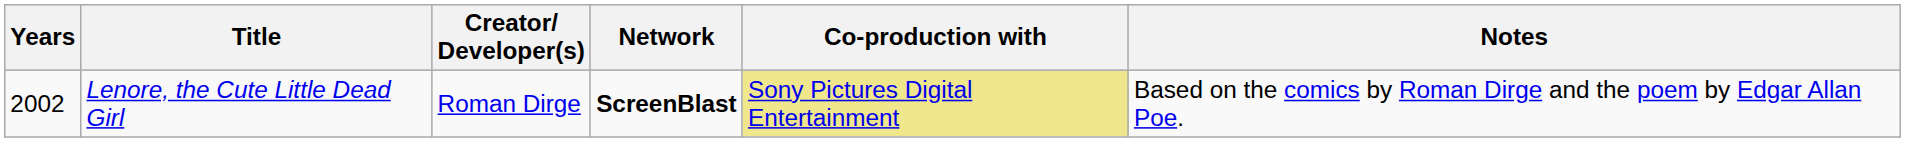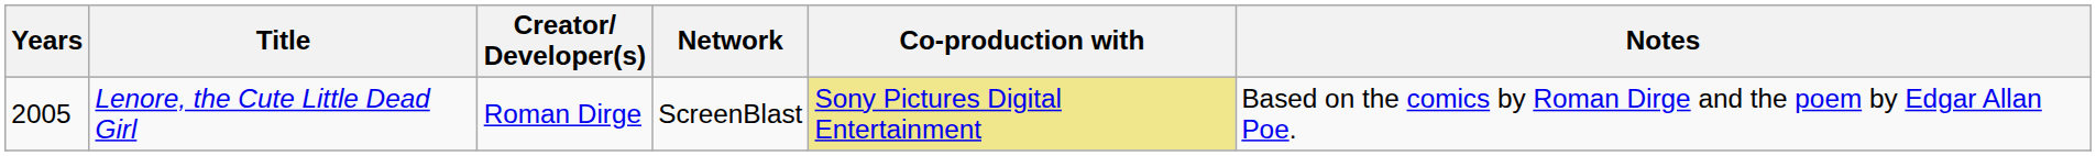 <table class="wikitable sortable">
 <tr>
 <th scope="col">Years</th>
 <th scope="col">Title</th>
 <th class="unsortable" scope="col">Creator/<br>Developer(s)</th>
 <th scope="col">Network</th>
 <th scope="col">Co-production with</th>
 <th class="unsortable" scope="col">Notes</th>
 </tr>
 <tr>
-<td>2002</td>
+<td>2005</td>
 <td><em><a href='#'>Lenore, the Cute Little Dead Girl</a></em></td>
 <td><a href='#'>Roman Dirge</a></td>
-<td><strong>ScreenBlast</strong></td>
+<td>ScreenBlast</td>
 <td style="background: khaki;"><a href='#'>Sony Pictures Digital Entertainment</a></td>
 <td>Based on the <a href='#'>comics</a> by <a href='#'>Roman Dirge</a> and the <a href='#'>poem</a> by <a href='#'>Edgar Allan Poe</a>.</td>
 </tr>
 </table>
